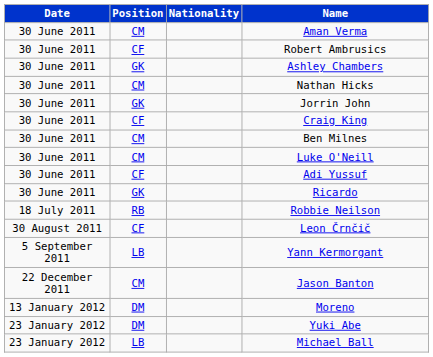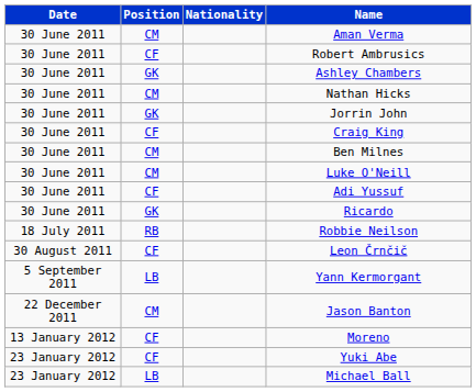 <table class="wikitable" style="text-align:center; font-size:90%">
 <tr>
 <th style="background:#03c; color:white; width:110px;">Date</th>
 <th style="background:#03c; color:white; width:55px;">Position</th>
 <th style="background:#03c; color:white; width:55px;">Nationality</th>
 <th style="background:#03c; color:white; width:200px;">Name</th>
 </tr>
 <tr>
 <td>30 June 2011</td>
 <td align=center><a href='#'>CM</a></td>
 <td align=center></td>
 <td><a href='#'>Aman Verma</a></td>
 </tr>
 <tr>
 <td>30 June 2011</td>
 <td align=center><a href='#'>CF</a></td>
 <td align=center></td>
 <td>Robert Ambrusics</td>
 </tr>
 <tr>
 <td>30 June 2011</td>
 <td align=center><a href='#'>GK</a></td>
 <td align=center></td>
 <td><a href='#'>Ashley Chambers</a></td>
 </tr>
 <tr>
 <td>30 June 2011</td>
 <td align=center><a href='#'>CM</a></td>
 <td align=center></td>
 <td>Nathan Hicks</td>
 </tr>
 <tr>
 <td>30 June 2011</td>
 <td align=center><a href='#'>GK</a></td>
 <td align=center></td>
 <td>Jorrin John</td>
 </tr>
 <tr>
 <td>30 June 2011</td>
 <td align=center><a href='#'>CF</a></td>
 <td align=center></td>
 <td><a href='#'>Craig King</a></td>
 </tr>
 <tr>
 <td>30 June 2011</td>
 <td align=center><a href='#'>CM</a></td>
 <td align=center></td>
 <td>Ben Milnes</td>
 </tr>
 <tr>
 <td>30 June 2011</td>
 <td align=center><a href='#'>CM</a></td>
 <td align=center></td>
 <td><a href='#'>Luke O'Neill</a></td>
 </tr>
 <tr>
 <td>30 June 2011</td>
 <td align=center><a href='#'>CF</a></td>
 <td align=center></td>
 <td><a href='#'>Adi Yussuf</a></td>
 </tr>
 <tr>
 <td>30 June 2011</td>
 <td align=center><a href='#'>GK</a></td>
 <td align=center></td>
 <td><a href='#'>Ricardo</a></td>
 </tr>
 <tr>
 <td>18 July 2011</td>
 <td align=center><a href='#'>RB</a></td>
 <td align=center></td>
 <td><a href='#'>Robbie Neilson</a></td>
 </tr>
 <tr>
 <td>30 August 2011</td>
 <td align=center><a href='#'>CF</a></td>
 <td align=center></td>
 <td><a href='#'>Leon Črnčič</a></td>
 </tr>
 <tr>
 <td>5 September 2011</td>
 <td align=center><a href='#'>LB</a></td>
 <td align=center></td>
 <td><a href='#'>Yann Kermorgant</a></td>
 </tr>
 <tr>
 <td>22 December 2011</td>
 <td align=center><a href='#'>CM</a></td>
 <td align=center></td>
 <td><a href='#'>Jason Banton</a></td>
 </tr>
 <tr>
 <td>13 January 2012</td>
-<td align=center><a href='#'>DM</a></td>
+<td align=center><a href='#'>CF</a></td>
 <td align=center></td>
 <td><a href='#'>Moreno</a></td>
 </tr>
 <tr>
 <td>23 January 2012</td>
-<td align=center><a href='#'>DM</a></td>
+<td align=center><a href='#'>CF</a></td>
 <td align=center></td>
 <td><a href='#'>Yuki Abe</a></td>
 </tr>
 <tr>
 <td>23 January 2012</td>
 <td align=center><a href='#'>LB</a></td>
 <td align=center></td>
 <td><a href='#'>Michael Ball</a></td>
 </tr>
 </table>
